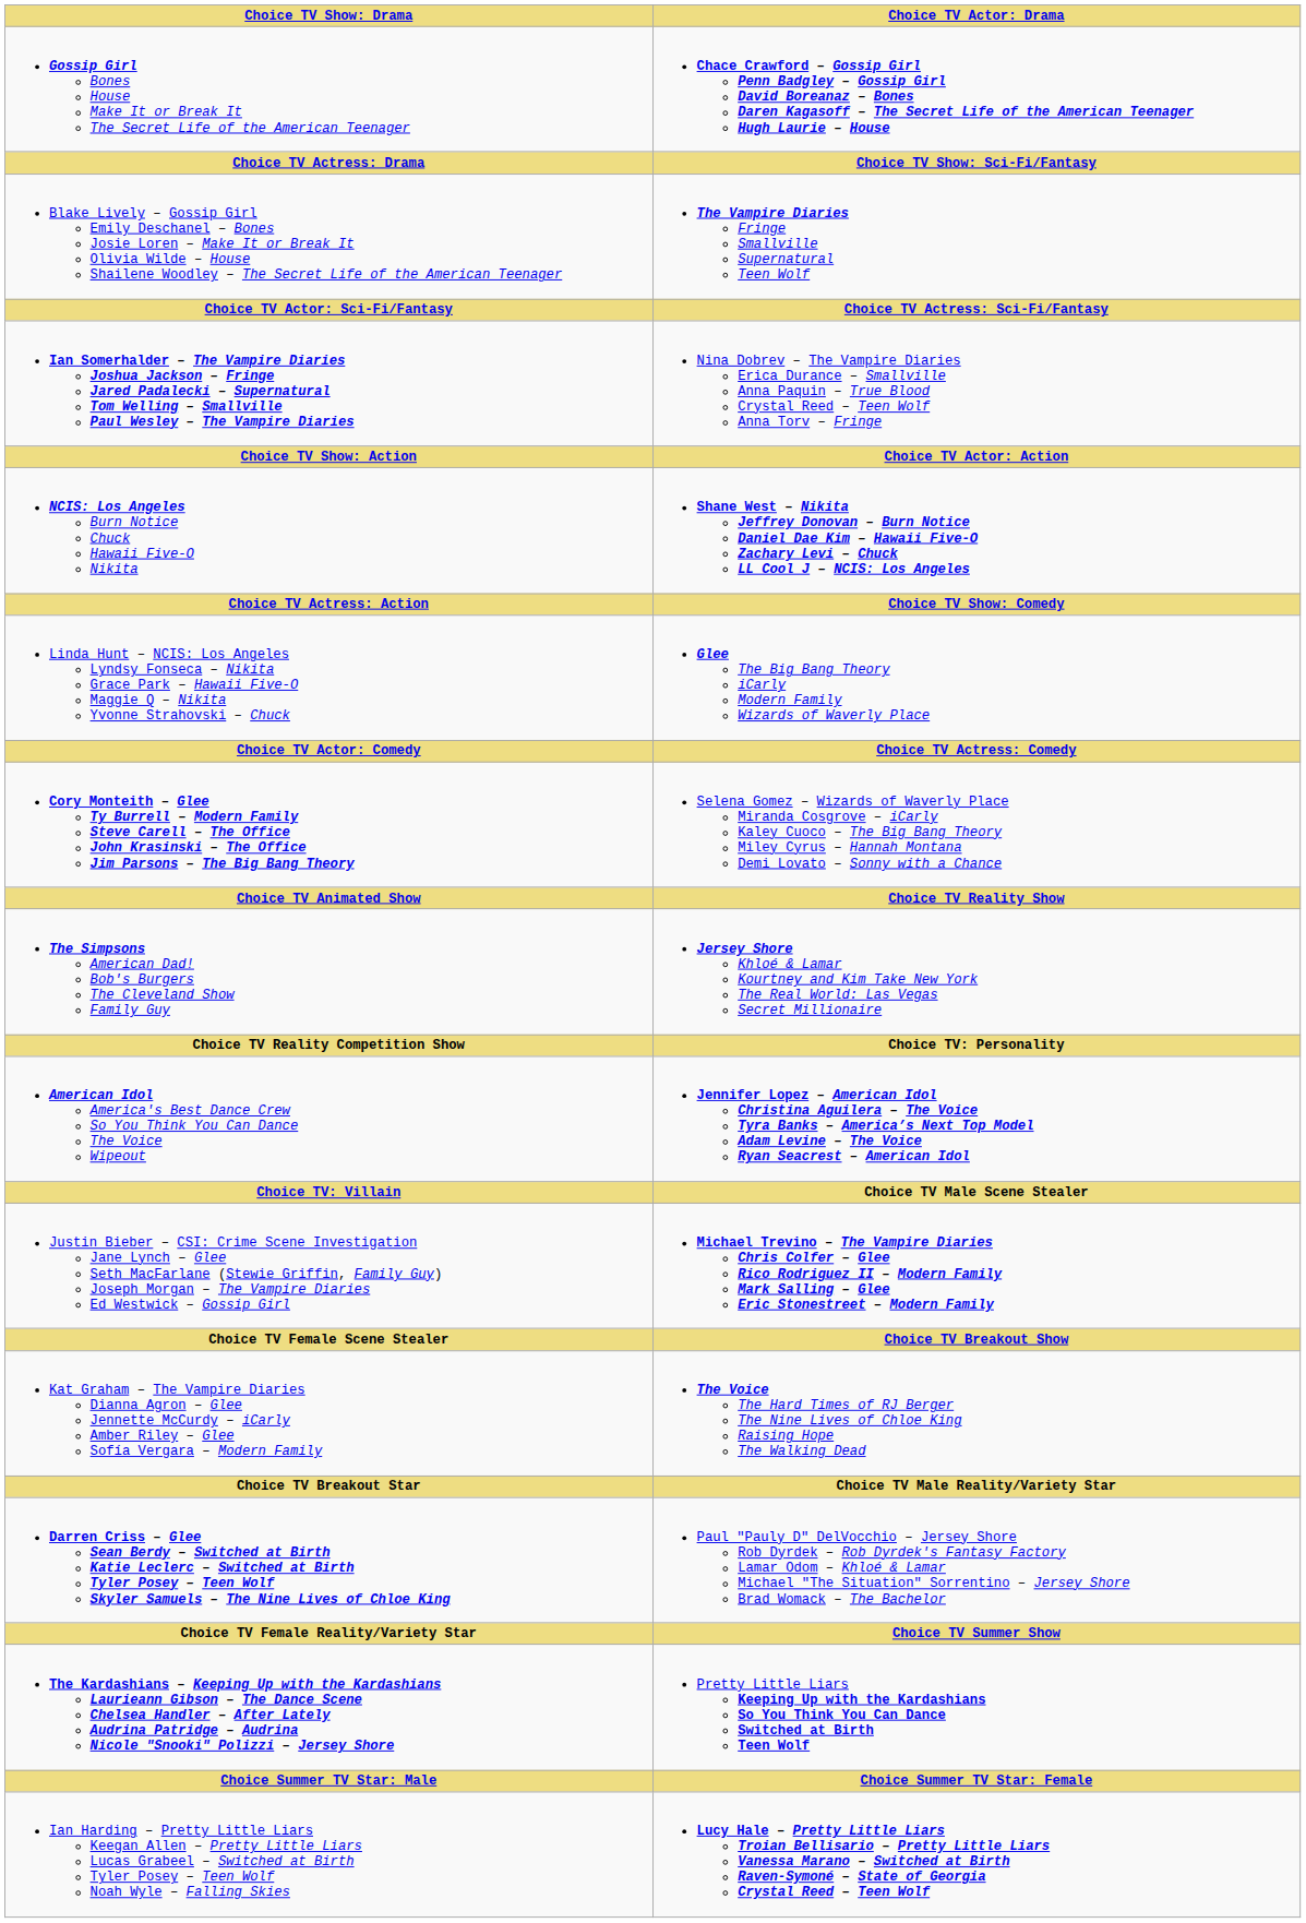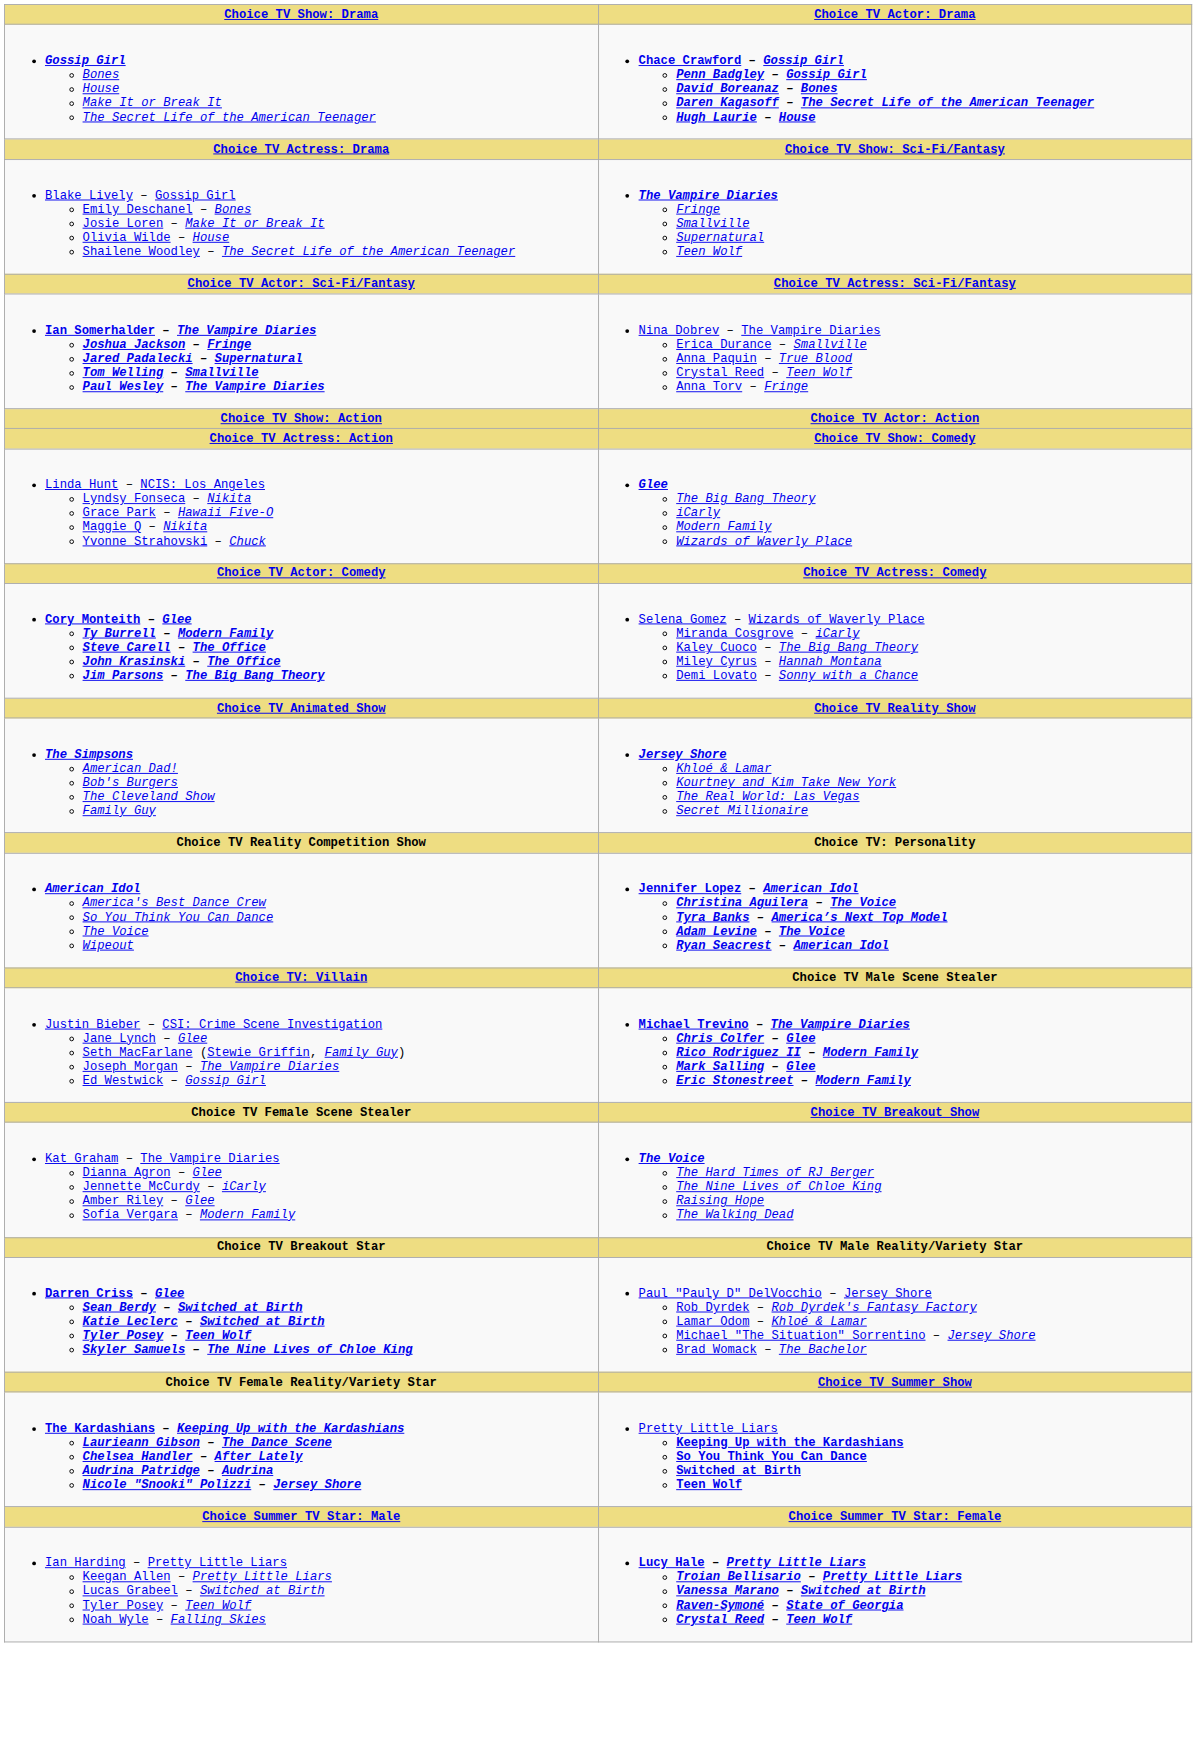 <table class="wikitable" style="width:100%">
 <tr>
 <th style="background:#EEDD82; width:50%"><a href='#'>Choice TV Show: Drama</a></th>
 <th style="background:#EEDD82; width:50%"><a href='#'>Choice TV Actor: Drama</a></th>
 </tr>
 <tr>
 <td valign="top"><br><ul><li><strong><em><a href='#'>Gossip Girl</a></em></strong><ul><li><em><a href='#'>Bones</a></em></li><li><em><a href='#'>House</a></em></li><li><em><a href='#'>Make It or Break It</a></em></li><li><em><a href='#'>The Secret Life of the American Teenager</a></em></li></ul></li></ul></td>
 <td valign="top"><br><ul><li><strong><a href='#'>Chace Crawford</a> – <em><a href='#'>Gossip Girl</a><strong><em><ul><li><a href='#'>Penn Badgley</a> – </em><a href='#'>Gossip Girl</a><em></li><li><a href='#'>David Boreanaz</a> – </em><a href='#'>Bones</a><em></li><li><a href='#'>Daren Kagasoff</a> – </em><a href='#'>The Secret Life of the American Teenager</a><em></li><li><a href='#'>Hugh Laurie</a> – </em><a href='#'>House</a><em></li></ul></li></ul></td>
 </tr>
 <tr>
 <th style="background:#EEDD82; width:50%"><a href='#'>Choice TV Actress: Drama</a></th>
 <th style="background:#EEDD82; width:50%"><a href='#'>Choice TV Show: Sci-Fi/Fantasy</a></th>
 </tr>
 <tr>
 <td valign="top"><br><ul><li></strong><a href='#'>Blake Lively</a> – </em><a href='#'>Gossip Girl</a></em></strong><ul><li><a href='#'>Emily Deschanel</a> – <em><a href='#'>Bones</a></em></li><li><a href='#'>Josie Loren</a> – <em><a href='#'>Make It or Break It</a></em></li><li><a href='#'>Olivia Wilde</a> – <em><a href='#'>House</a></em></li><li><a href='#'>Shailene Woodley</a> – <em><a href='#'>The Secret Life of the American Teenager</a></em></li></ul></li></ul></td>
 <td valign="top"><br><ul><li><strong><em><a href='#'>The Vampire Diaries</a></em></strong><ul><li><em><a href='#'>Fringe</a></em></li><li><em><a href='#'>Smallville</a></em></li><li><em><a href='#'>Supernatural</a></em></li><li><em><a href='#'>Teen Wolf</a></em></li></ul></li></ul></td>
 </tr>
 <tr>
 <th style="background:#EEDD82; width:50%"><a href='#'>Choice TV Actor: Sci-Fi/Fantasy</a></th>
 <th style="background:#EEDD82; width:50%"><a href='#'>Choice TV Actress: Sci-Fi/Fantasy</a></th>
 </tr>
 <tr>
 <td valign="top"><br><ul><li><strong><a href='#'>Ian Somerhalder</a> – <em><a href='#'>The Vampire Diaries</a><strong><em><ul><li><a href='#'>Joshua Jackson</a> – </em><a href='#'>Fringe</a><em></li><li><a href='#'>Jared Padalecki</a> – </em><a href='#'>Supernatural</a><em></li><li><a href='#'>Tom Welling</a> – </em><a href='#'>Smallville</a><em></li><li><a href='#'>Paul Wesley</a> – </em><a href='#'>The Vampire Diaries</a><em></li></ul></li></ul></td>
 <td valign="top"><br><ul><li></strong><a href='#'>Nina Dobrev</a> – </em><a href='#'>The Vampire Diaries</a></em></strong><ul><li><a href='#'>Erica Durance</a> – <em><a href='#'>Smallville</a></em></li><li><a href='#'>Anna Paquin</a> – <em><a href='#'>True Blood</a></em></li><li><a href='#'>Crystal Reed</a> – <em><a href='#'>Teen Wolf</a></em></li><li><a href='#'>Anna Torv</a> – <em><a href='#'>Fringe</a></em></li></ul></li></ul></td>
 </tr>
 <tr>
 <th style="background:#EEDD82; width:50%"><a href='#'>Choice TV Show: Action</a></th>
 <th style="background:#EEDD82; width:50%"><a href='#'>Choice TV Actor: Action</a></th>
-</tr>
-<tr>
-<td valign="top"><br><ul><li><strong><em><a href='#'>NCIS: Los Angeles</a></em></strong><ul><li><em><a href='#'>Burn Notice</a></em></li><li><em><a href='#'>Chuck</a></em></li><li><em><a href='#'>Hawaii Five-O</a></em></li><li><em><a href='#'>Nikita</a></em></li></ul></li></ul></td>
-<td valign="top"><br><ul><li><strong><a href='#'>Shane West</a> – <em><a href='#'>Nikita</a><strong><em><ul><li><a href='#'>Jeffrey Donovan</a> – </em><a href='#'>Burn Notice</a><em></li><li><a href='#'>Daniel Dae Kim</a> – </em><a href='#'>Hawaii Five-O</a><em></li><li><a href='#'>Zachary Levi</a> – </em><a href='#'>Chuck</a><em></li><li><a href='#'>LL Cool J</a> – </em><a href='#'>NCIS: Los Angeles</a><em></li></ul></li></ul></td>
 </tr>
 <tr>
 <th style="background:#EEDD82; width:50%"><a href='#'>Choice TV Actress: Action</a></th>
 <th style="background:#EEDD82; width:50%"><a href='#'>Choice TV Show: Comedy</a></th>
 </tr>
 <tr>
 <td valign="top"><br><ul><li></strong><a href='#'>Linda Hunt</a> – </em><a href='#'>NCIS: Los Angeles</a></em></strong><ul><li><a href='#'>Lyndsy Fonseca</a> – <em><a href='#'>Nikita</a></em></li><li><a href='#'>Grace Park</a> – <em><a href='#'>Hawaii Five-O</a></em></li><li><a href='#'>Maggie Q</a> – <em><a href='#'>Nikita</a></em></li><li><a href='#'>Yvonne Strahovski</a> – <em><a href='#'>Chuck</a></em></li></ul></li></ul></td>
 <td valign="top"><br><ul><li><strong><em><a href='#'>Glee</a></em></strong><ul><li><em><a href='#'>The Big Bang Theory</a></em></li><li><em><a href='#'>iCarly</a></em></li><li><em><a href='#'>Modern Family</a></em></li><li><em><a href='#'>Wizards of Waverly Place</a></em></li></ul></li></ul></td>
 </tr>
 <tr>
 <th style="background:#EEDD82; width:50%"><a href='#'>Choice TV Actor: Comedy</a></th>
 <th style="background:#EEDD82; width:50%"><a href='#'>Choice TV Actress: Comedy</a></th>
 </tr>
 <tr>
 <td valign="top"><br><ul><li><strong><a href='#'>Cory Monteith</a> – <em><a href='#'>Glee</a><strong><em><ul><li><a href='#'>Ty Burrell</a> – </em><a href='#'>Modern Family</a><em></li><li><a href='#'>Steve Carell</a> – </em><a href='#'>The Office</a><em></li><li><a href='#'>John Krasinski</a> – </em><a href='#'>The Office</a><em></li><li><a href='#'>Jim Parsons</a> – </em><a href='#'>The Big Bang Theory</a><em></li></ul></li></ul></td>
 <td valign="top"><br><ul><li></strong><a href='#'>Selena Gomez</a> – </em><a href='#'>Wizards of Waverly Place</a></em></strong><ul><li><a href='#'>Miranda Cosgrove</a> – <em><a href='#'>iCarly</a></em></li><li><a href='#'>Kaley Cuoco</a> – <em><a href='#'>The Big Bang Theory</a></em></li><li><a href='#'>Miley Cyrus</a> – <em><a href='#'>Hannah Montana</a></em></li><li><a href='#'>Demi Lovato</a> – <em><a href='#'>Sonny with a Chance</a></em></li></ul></li></ul></td>
 </tr>
 <tr>
 <th style="background:#EEDD82; width:50%"><a href='#'>Choice TV Animated Show</a></th>
 <th style="background:#EEDD82; width:50%"><a href='#'>Choice TV Reality Show</a></th>
 </tr>
 <tr>
 <td valign="top"><br><ul><li><strong><em><a href='#'>The Simpsons</a></em></strong><ul><li><em><a href='#'>American Dad!</a></em></li><li><em><a href='#'>Bob's Burgers</a></em></li><li><em><a href='#'>The Cleveland Show</a></em></li><li><em><a href='#'>Family Guy</a></em></li></ul></li></ul></td>
 <td valign="top"><br><ul><li><strong><em><a href='#'>Jersey Shore</a></em></strong><ul><li><em><a href='#'>Khloé & Lamar</a></em></li><li><em><a href='#'>Kourtney and Kim Take New York</a></em></li><li><em><a href='#'>The Real World: Las Vegas</a></em></li><li><em><a href='#'>Secret Millionaire</a></em></li></ul></li></ul></td>
 </tr>
 <tr>
 <th style="background:#EEDD82; width:50%">Choice TV Reality Competition Show</th>
 <th style="background:#EEDD82; width:50%">Choice TV: Personality</th>
 </tr>
 <tr>
 <td valign="top"><br><ul><li><strong><em><a href='#'>American Idol</a></em></strong><ul><li><em><a href='#'>America's Best Dance Crew</a></em></li><li><em><a href='#'>So You Think You Can Dance</a></em></li><li><em><a href='#'>The Voice</a></em></li><li><em><a href='#'>Wipeout</a></em></li></ul></li></ul></td>
 <td valign="top"><br><ul><li><strong><a href='#'>Jennifer Lopez</a> – <em><a href='#'>American Idol</a><strong><em><ul><li><a href='#'>Christina Aguilera</a> – </em><a href='#'>The Voice</a><em></li><li><a href='#'>Tyra Banks</a> – </em><a href='#'>America’s Next Top Model</a><em></li><li><a href='#'>Adam Levine</a> – </em><a href='#'>The Voice</a><em></li><li><a href='#'>Ryan Seacrest</a> – </em><a href='#'>American Idol</a><em></li></ul></li></ul></td>
 </tr>
 <tr>
 <th style="background:#EEDD82; width:50%"><a href='#'>Choice TV: Villain</a></th>
 <th style="background:#EEDD82; width:50%">Choice TV Male Scene Stealer</th>
 </tr>
 <tr>
 <td valign="top"><br><ul><li></strong><a href='#'>Justin Bieber</a> – </em><a href='#'>CSI: Crime Scene Investigation</a></em></strong><ul><li><a href='#'>Jane Lynch</a> – <em><a href='#'>Glee</a></em></li><li><a href='#'>Seth MacFarlane</a> (<a href='#'>Stewie Griffin</a>, <em><a href='#'>Family Guy</a></em>)</li><li><a href='#'>Joseph Morgan</a> – <em><a href='#'>The Vampire Diaries</a></em></li><li><a href='#'>Ed Westwick</a> – <em><a href='#'>Gossip Girl</a></em></li></ul></li></ul></td>
 <td valign="top"><br><ul><li><strong><a href='#'>Michael Trevino</a> – <em><a href='#'>The Vampire Diaries</a><strong><em><ul><li><a href='#'>Chris Colfer</a> – </em><a href='#'>Glee</a><em></li><li><a href='#'>Rico Rodriguez II</a> – </em><a href='#'>Modern Family</a><em></li><li><a href='#'>Mark Salling</a> – </em><a href='#'>Glee</a><em></li><li><a href='#'>Eric Stonestreet</a> – </em><a href='#'>Modern Family</a><em></li></ul></li></ul></td>
 </tr>
 <tr>
 <th style="background:#EEDD82; width:50%">Choice TV Female Scene Stealer</th>
 <th style="background:#EEDD82; width:50%"><a href='#'>Choice TV Breakout Show</a></th>
 </tr>
 <tr>
 <td valign="top"><br><ul><li></strong><a href='#'>Kat Graham</a> – </em><a href='#'>The Vampire Diaries</a></em></strong><ul><li><a href='#'>Dianna Agron</a> – <em><a href='#'>Glee</a></em></li><li><a href='#'>Jennette McCurdy</a> – <em><a href='#'>iCarly</a></em></li><li><a href='#'>Amber Riley</a> – <em><a href='#'>Glee</a></em></li><li><a href='#'>Sofía Vergara</a> – <em><a href='#'>Modern Family</a></em></li></ul></li></ul></td>
 <td valign="top"><br><ul><li><strong><em><a href='#'>The Voice</a></em></strong><ul><li><em><a href='#'>The Hard Times of RJ Berger</a></em></li><li><em><a href='#'>The Nine Lives of Chloe King</a></em></li><li><em><a href='#'>Raising Hope</a></em></li><li><em><a href='#'>The Walking Dead</a></em></li></ul></li></ul></td>
 </tr>
 <tr>
 <th style="background:#EEDD82; width:50%">Choice TV Breakout Star</th>
 <th style="background:#EEDD82; width:50%">Choice TV Male Reality/Variety Star</th>
 </tr>
 <tr>
 <td valign="top"><br><ul><li><strong><a href='#'>Darren Criss</a> – <em><a href='#'>Glee</a><strong><em><ul><li><a href='#'>Sean Berdy</a> – </em><a href='#'>Switched at Birth</a><em></li><li><a href='#'>Katie Leclerc</a> – </em><a href='#'>Switched at Birth</a><em></li><li><a href='#'>Tyler Posey</a> – </em><a href='#'>Teen Wolf</a><em></li><li><a href='#'>Skyler Samuels</a> – </em><a href='#'>The Nine Lives of Chloe King</a><em></li></ul></li></ul></td>
 <td valign="top"><br><ul><li></strong><a href='#'>Paul "Pauly D" DelVocchio</a> – </em><a href='#'>Jersey Shore</a></em></strong><ul><li><a href='#'>Rob Dyrdek</a> – <em><a href='#'>Rob Dyrdek's Fantasy Factory</a></em></li><li><a href='#'>Lamar Odom</a> – <em><a href='#'>Khloé & Lamar</a></em></li><li><a href='#'>Michael "The Situation" Sorrentino</a> – <em><a href='#'>Jersey Shore</a></em></li><li><a href='#'>Brad Womack</a> – <em><a href='#'>The Bachelor</a></em></li></ul></li></ul></td>
 </tr>
 <tr>
 <th style="background:#EEDD82; width:50%">Choice TV Female Reality/Variety Star</th>
 <th style="background:#EEDD82; width:50%"><a href='#'>Choice TV Summer Show</a></th>
 </tr>
 <tr>
 <td valign="top"><br><ul><li><strong><a href='#'>The Kardashians</a> – <em><a href='#'>Keeping Up with the Kardashians</a><strong><em><ul><li><a href='#'>Laurieann Gibson</a> – </em><a href='#'>The Dance Scene</a><em></li><li><a href='#'>Chelsea Handler</a> – </em><a href='#'>After Lately</a><em></li><li><a href='#'>Audrina Patridge</a> – </em><a href='#'>Audrina</a><em></li><li><a href='#'>Nicole "Snooki" Polizzi</a> – </em><a href='#'>Jersey Shore</a><em></li></ul></li></ul></td>
 <td valign="top"><br><ul><li></em></strong><a href='#'>Pretty Little Liars</a><strong><em><ul><li></em><a href='#'>Keeping Up with the Kardashians</a><em></li><li></em><a href='#'>So You Think You Can Dance</a><em></li><li></em><a href='#'>Switched at Birth</a><em></li><li></em><a href='#'>Teen Wolf</a><em></li></ul></li></ul></td>
 </tr>
 <tr>
 <th style="background:#EEDD82; width:50%"><a href='#'>Choice Summer TV Star: Male</a></th>
 <th style="background:#EEDD82; width:50%"><a href='#'>Choice Summer TV Star: Female</a></th>
 </tr>
 <tr>
 <td valign="top"><br><ul><li></strong><a href='#'>Ian Harding</a> – </em><a href='#'>Pretty Little Liars</a></em></strong><ul><li><a href='#'>Keegan Allen</a> – <em><a href='#'>Pretty Little Liars</a></em></li><li><a href='#'>Lucas Grabeel</a> – <em><a href='#'>Switched at Birth</a></em></li><li><a href='#'>Tyler Posey</a> – <em><a href='#'>Teen Wolf</a></em></li><li><a href='#'>Noah Wyle</a> – <em><a href='#'>Falling Skies</a></em></li></ul></li></ul></td>
 <td valign="top"><br><ul><li><strong><a href='#'>Lucy Hale</a> – <em><a href='#'>Pretty Little Liars</a><strong><em><ul><li><a href='#'>Troian Bellisario</a> – </em><a href='#'>Pretty Little Liars</a><em></li><li><a href='#'>Vanessa Marano</a> – </em><a href='#'>Switched at Birth</a><em></li><li><a href='#'>Raven-Symoné</a> – </em><a href='#'>State of Georgia</a><em></li><li><a href='#'>Crystal Reed</a> – </em><a href='#'>Teen Wolf</a><em></li></ul></li></ul></td>
 </tr>
 </table>
